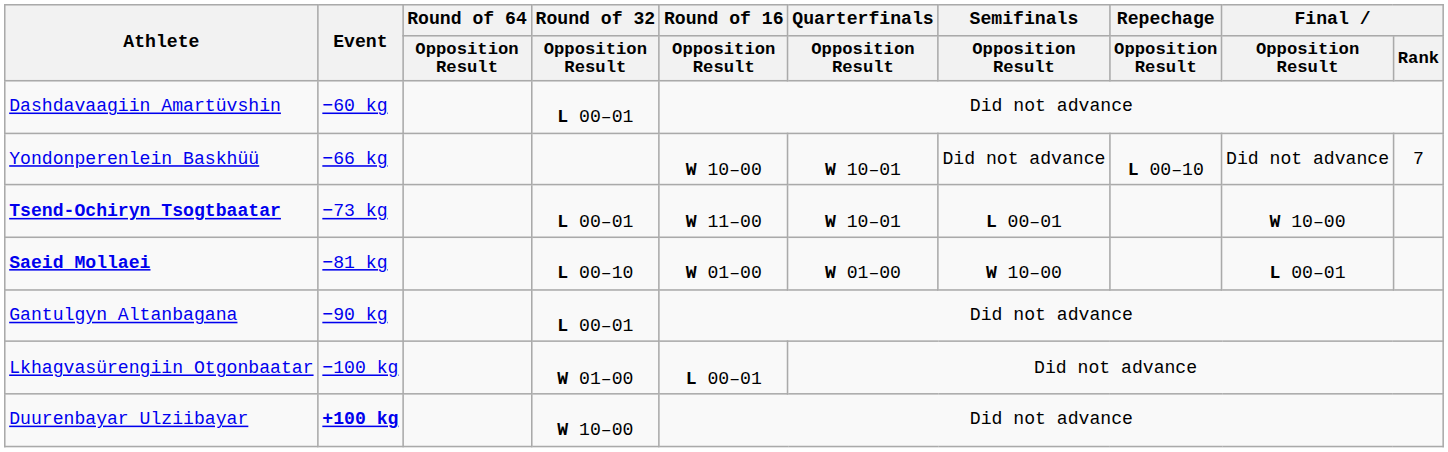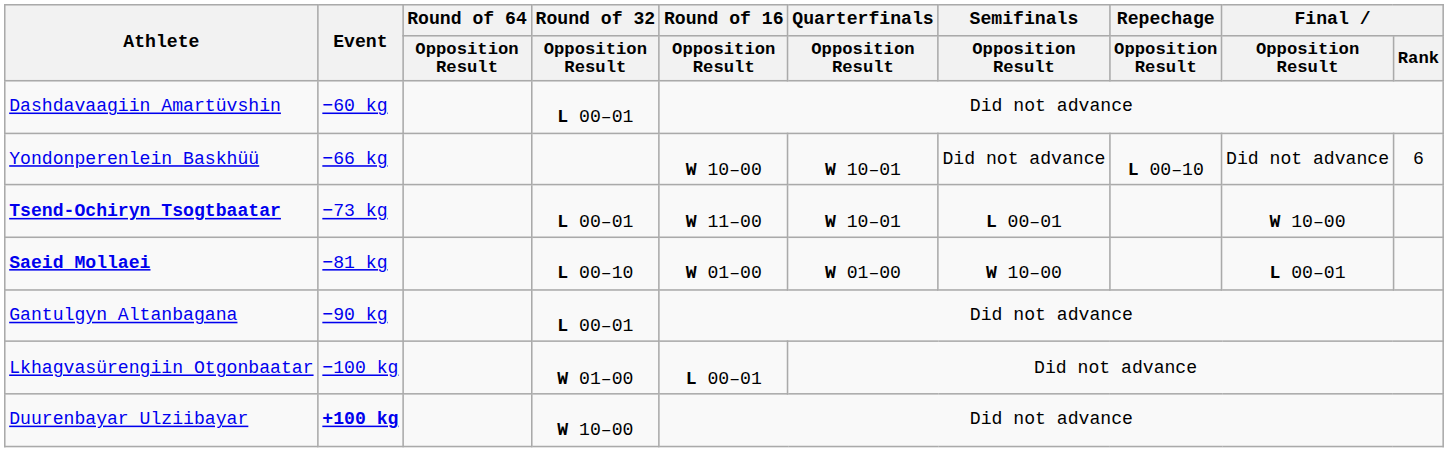 <table class="wikitable" style="font-size:90%">
 <tr>
 <th rowspan="2">Athlete</th>
 <th rowspan="2">Event</th>
 <th>Round of 64</th>
 <th>Round of 32</th>
 <th>Round of 16</th>
 <th>Quarterfinals</th>
 <th>Semifinals</th>
 <th>Repechage</th>
 <th colspan=2>Final / </th>
 </tr>
 <tr style="font-size:95%">
 <th>Opposition<br>Result</th>
 <th>Opposition<br>Result</th>
 <th>Opposition<br>Result</th>
 <th>Opposition<br>Result</th>
 <th>Opposition<br>Result</th>
 <th>Opposition<br>Result</th>
 <th>Opposition<br>Result</th>
 <th>Rank</th>
 </tr>
 <tr align=center>
 <td align=left><a href='#'>Dashdavaagiin Amartüvshin</a></td>
 <td align=left><a href='#'>−60 kg</a></td>
 <td></td>
 <td><br><strong>L</strong> 00–01</td>
 <td colspan="6">Did not advance</td>
 </tr>
 <tr align=center>
 <td align=left><a href='#'>Yondonperenlein Baskhüü</a></td>
 <td align=left><a href='#'>−66 kg</a></td>
 <td></td>
 <td></td>
 <td><br><strong>W</strong> 10–00</td>
 <td><br><strong>W</strong> 10–01</td>
 <td>Did not advance</td>
 <td><br><strong>L</strong> 00–10</td>
 <td>Did not advance</td>
-<td>7</td>
+<td>6</td>
 </tr>
 <tr align=center>
 <td align=left><strong><a href='#'>Tsend-Ochiryn Tsogtbaatar</a></strong></td>
 <td align=left><a href='#'>−73 kg</a></td>
 <td></td>
 <td><br><strong>L</strong> 00–01</td>
 <td><br><strong>W</strong> 11–00</td>
 <td><br><strong>W</strong> 10–01</td>
 <td><br><strong>L</strong> 00–01</td>
 <td></td>
 <td><br><strong>W</strong> 10–00</td>
 <td></td>
 </tr>
 <tr align=center>
 <td align=left><strong><a href='#'>Saeid Mollaei</a></strong></td>
 <td align=left><a href='#'>−81 kg</a></td>
 <td></td>
 <td><br><strong>L</strong> 00–10</td>
 <td><br><strong>W</strong> 01–00</td>
 <td><br><strong>W</strong> 01–00</td>
 <td><br><strong>W</strong> 10–00</td>
 <td></td>
 <td><br><strong>L</strong> 00–01</td>
 <td></td>
 </tr>
 <tr align=center>
 <td align=left><a href='#'>Gantulgyn Altanbagana</a></td>
 <td align=left><a href='#'>−90 kg</a></td>
 <td></td>
 <td><br><strong>L</strong> 00–01</td>
 <td colspan="6">Did not advance</td>
 </tr>
 <tr align=center>
 <td align=left><a href='#'>Lkhagvasürengiin Otgonbaatar</a></td>
 <td align=left><a href='#'>−100 kg</a></td>
 <td></td>
 <td><br><strong>W</strong> 01–00</td>
 <td><br><strong>L</strong> 00–01</td>
 <td colspan=5>Did not advance</td>
 </tr>
 <tr align=center>
 <td align=left><a href='#'>Duurenbayar Ulziibayar</a></td>
 <td align=left><strong><a href='#'>+100 kg</a></strong></td>
 <td></td>
 <td><br><strong>W</strong> 10–00</td>
 <td colspan="6">Did not advance</td>
 </tr>
 </table>
